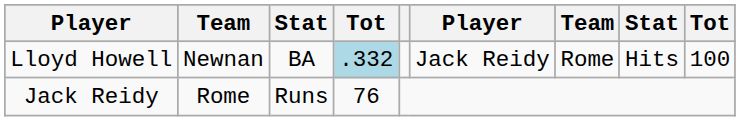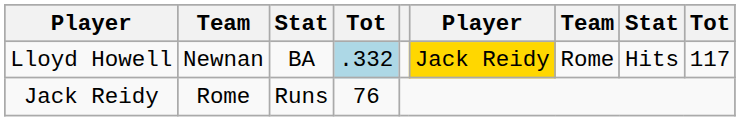 <table class="wikitable" style="text-align:center">
 <tr>
 <th>Player</th>
 <th>Team</th>
 <th>Stat</th>
 <th>Tot</th>
 <th></th>
 <th>Player</th>
 <th>Team</th>
 <th>Stat</th>
 <th>Tot</th>
 </tr>
 <tr>
 <td>Lloyd Howell</td>
 <td>Newnan</td>
 <td>BA</td>
 <td style="background: lightblue;">.332</td>
 <td></td>
-<td>Jack Reidy</td>
+<td style="background: gold;">Jack Reidy</td>
 <td>Rome</td>
 <td>Hits</td>
-<td>100</td>
+<td>117</td>
 </tr>
 <tr>
 <td>Jack Reidy</td>
 <td>Rome</td>
 <td>Runs</td>
 <td>76</td>
 </tr>
 </table>
